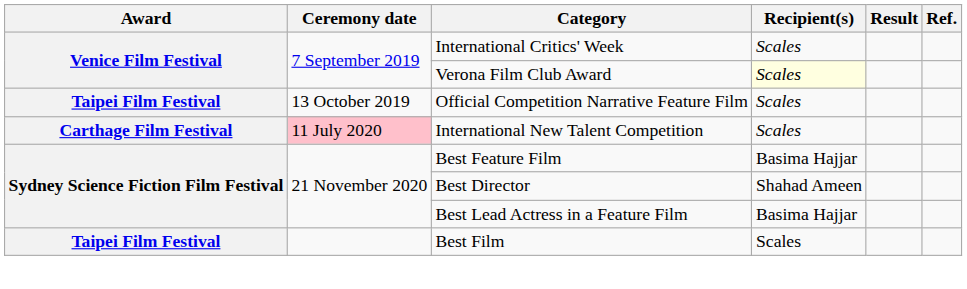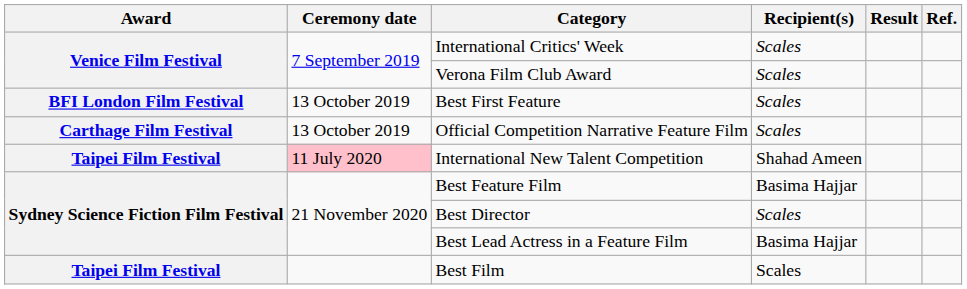 <table class="wikitable sortable plainrowheaders">
 <tr>
 <th scope="col">Award</th>
 <th scope="col">Ceremony date</th>
 <th scope="col">Category</th>
 <th scope="col">Recipient(s)</th>
 <th scope="col">Result</th>
 <th scope="col">Ref.</th>
 </tr>
 <tr>
 <th scope="row" rowspan="2"><a href='#'>Venice Film Festival</a></th>
 <td rowspan="2"><a href='#'>7 September 2019</a></td>
 <td>International Critics' Week</td>
 <td><em>Scales</em></td>
 <td></td>
 <td align="center"></td>
 </tr>
 <tr>
 <td>Verona Film Club Award</td>
-<td style="background: lightyellow;"><em>Scales</em></td>
+<td><em>Scales</em></td>
 <td></td>
 <td align="center"></td>
 </tr>
 <tr>
-<th scope="row"><a href='#'>Taipei Film Festival</a></th>
+<th scope="row"><a href='#'>BFI London Film Festival</a></th>
+<td>13 October 2019</td>
+<td>Best First Feature</td>
+<td><em>Scales</em></td>
+<td></td>
+<td align="center"></td>
+</tr>
+<tr>
+<th scope="row"><a href='#'>Carthage Film Festival</a></th>
 <td>13 October 2019</td>
 <td>Official Competition Narrative Feature Film</td>
 <td><em>Scales</em></td>
 <td></td>
 <td align="center"></td>
 </tr>
 <tr>
-<th scope="row"><a href='#'>Carthage Film Festival</a></th>
+<th scope="row"><a href='#'>Taipei Film Festival</a></th>
 <td style="background: pink;">11 July 2020</td>
 <td>International New Talent Competition</td>
-<td><em>Scales</em></td>
+<td>Shahad Ameen</td>
 <td></td>
 <td align="center"></td>
 </tr>
 <tr>
 <th scope="row" rowspan="3">Sydney Science Fiction Film Festival</th>
 <td rowspan="3">21 November 2020</td>
 <td>Best Feature Film</td>
 <td>Basima Hajjar</td>
 <td></td>
 <td align="center"></td>
 </tr>
 <tr>
 <td>Best Director</td>
-<td>Shahad Ameen</td>
+<td><em>Scales</em></td>
 <td></td>
 <td align="center"></td>
 </tr>
 <tr>
 <td>Best Lead Actress in a Feature Film</td>
 <td>Basima Hajjar</td>
 <td></td>
 <td align="center"></td>
 </tr>
 <tr>
 <th scope="row"><a href='#'>Taipei Film Festival</a></th>
 <td></td>
 <td>Best Film</td>
 <td></em>Scales<em></td>
 <td></td>
 <td align="center"></td>
 </tr>
 </table>
